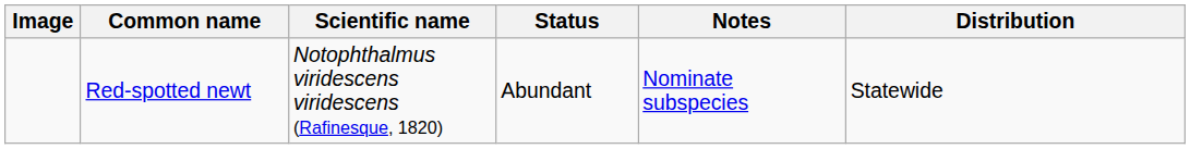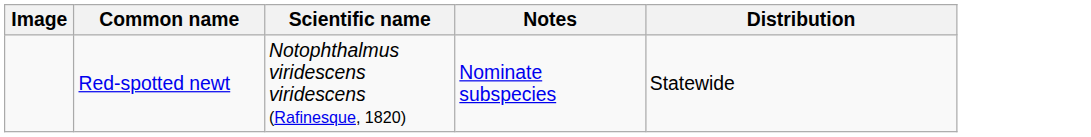 <table class="wikitable">
 <tr>
 <th scope="col" style="width: 50px;">Image</th>
 <th scope="col" style="width: 150px;">Common name</th>
 <th scope="col" style="width: 150px;">Scientific name</th>
-<th scope="col" style="width: 100px;">Status</th>
 <th scope="col" style="width: 150px;">Notes</th>
 <th scope="col" style="width: 250px;">Distribution</th>
 </tr>
 <tr>
 <td></td>
 <td><a href='#'>Red-spotted newt</a></td>
 <td><em>Notophthalmus viridescens viridescens</em><br><small>(<a href='#'>Rafinesque</a>, 1820)</small></td>
-<td>Abundant</td>
 <td><a href='#'>Nominate subspecies</a></td>
 <td>Statewide</td>
 </tr>
 </table>
